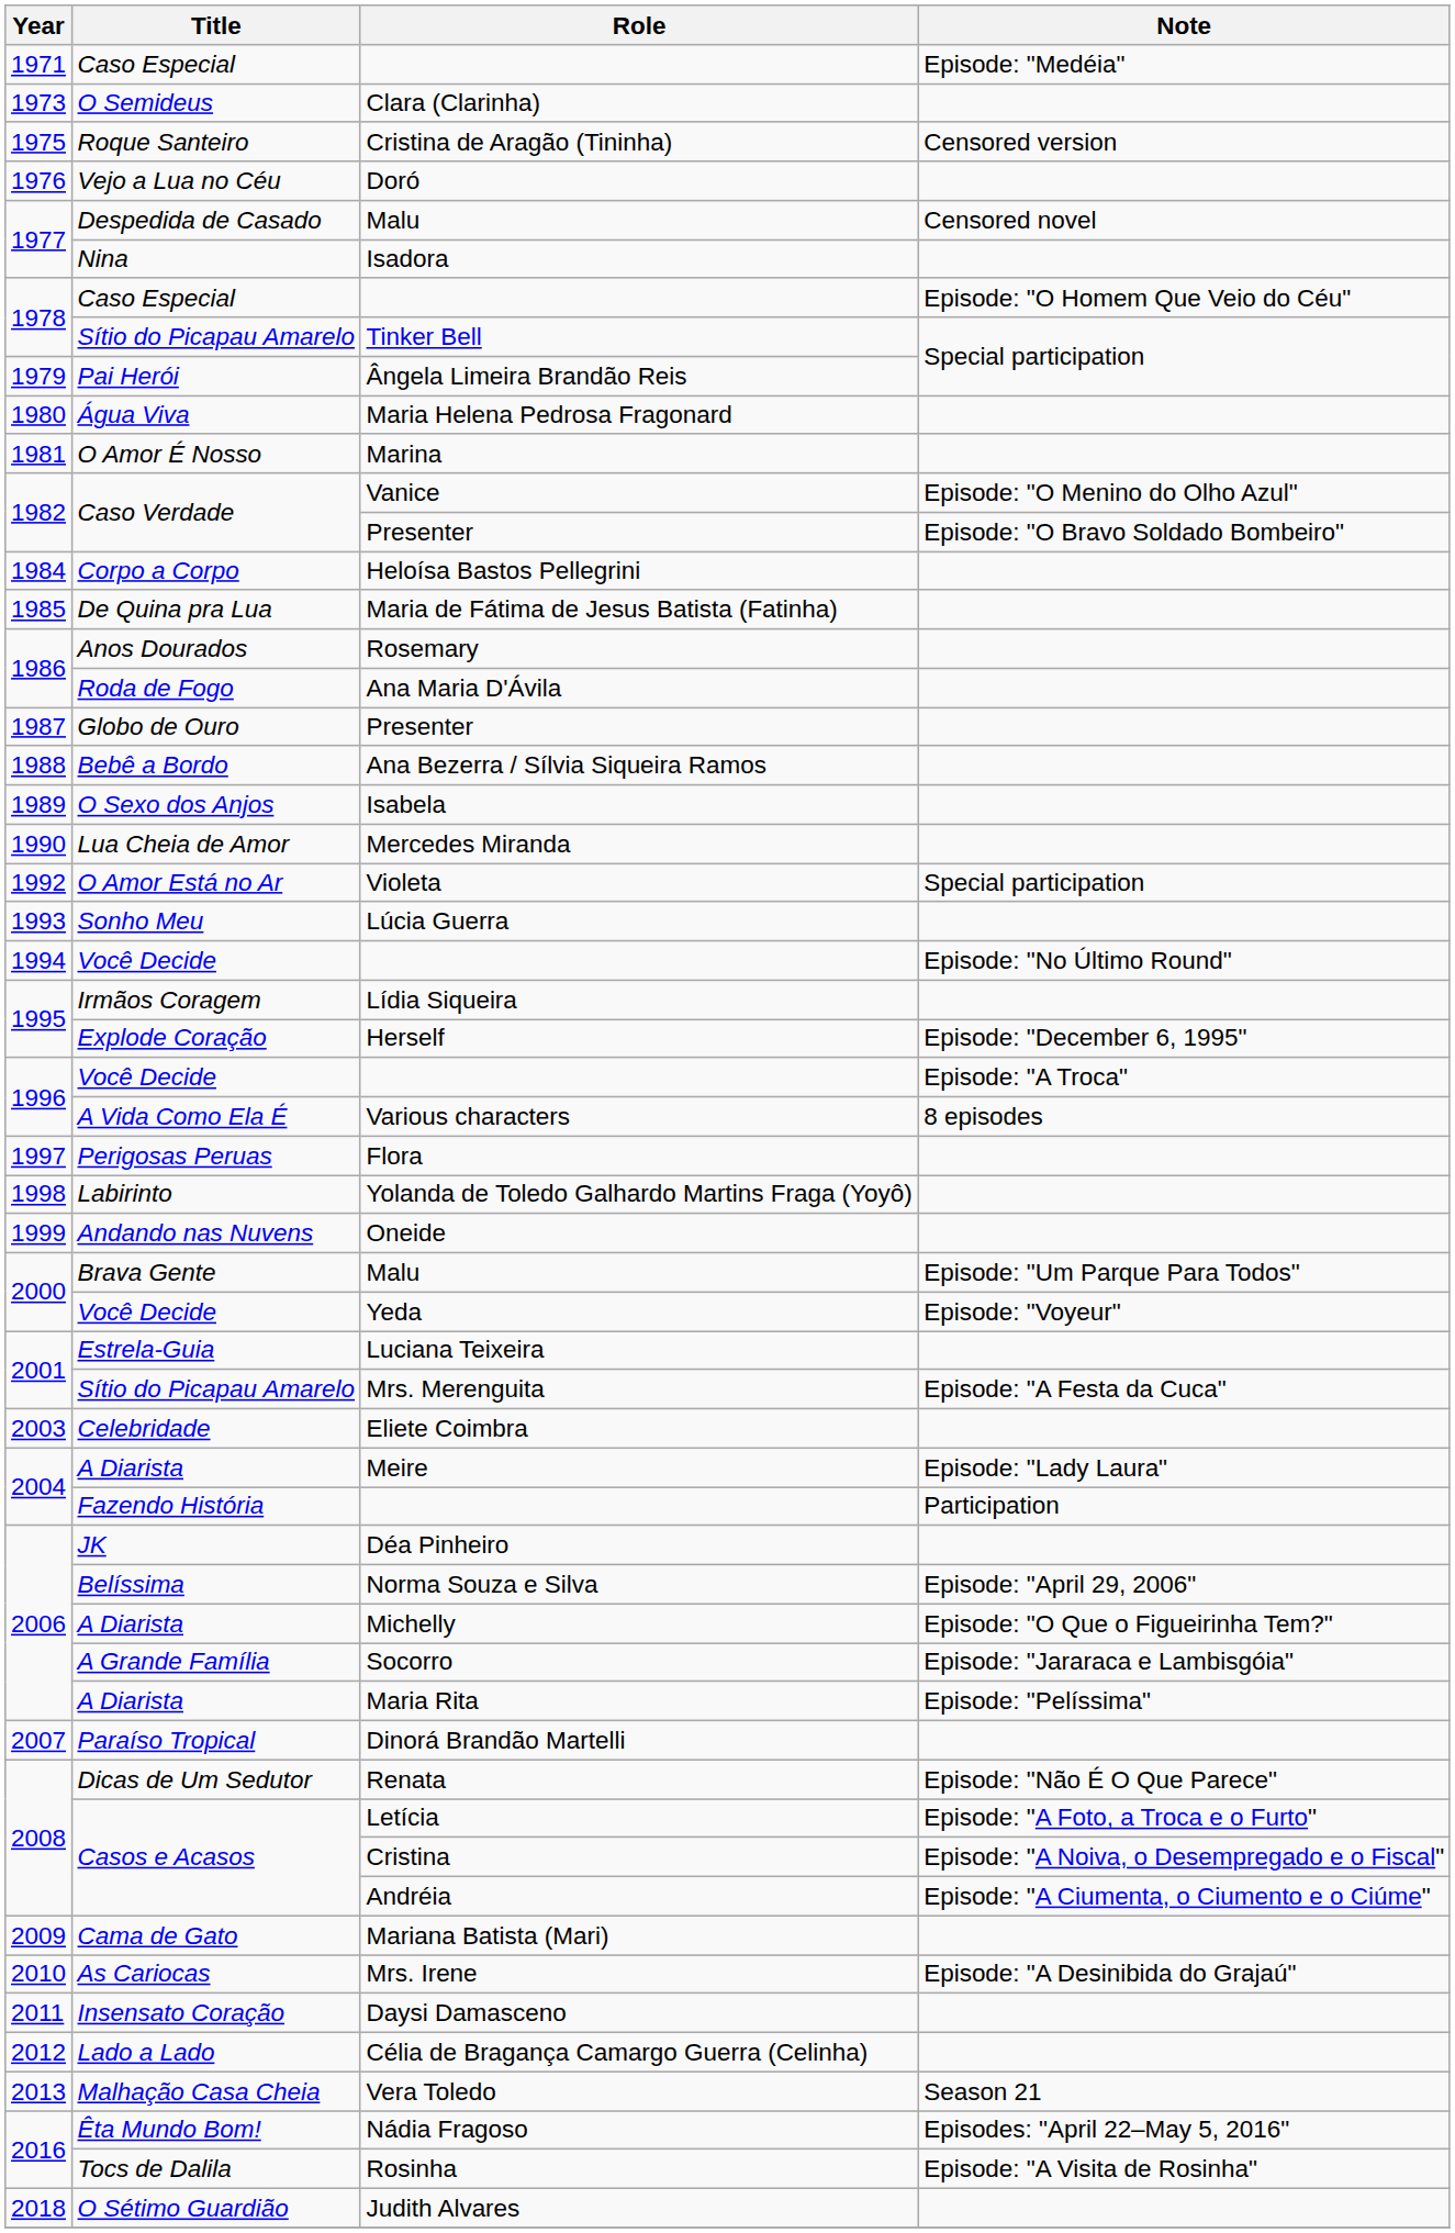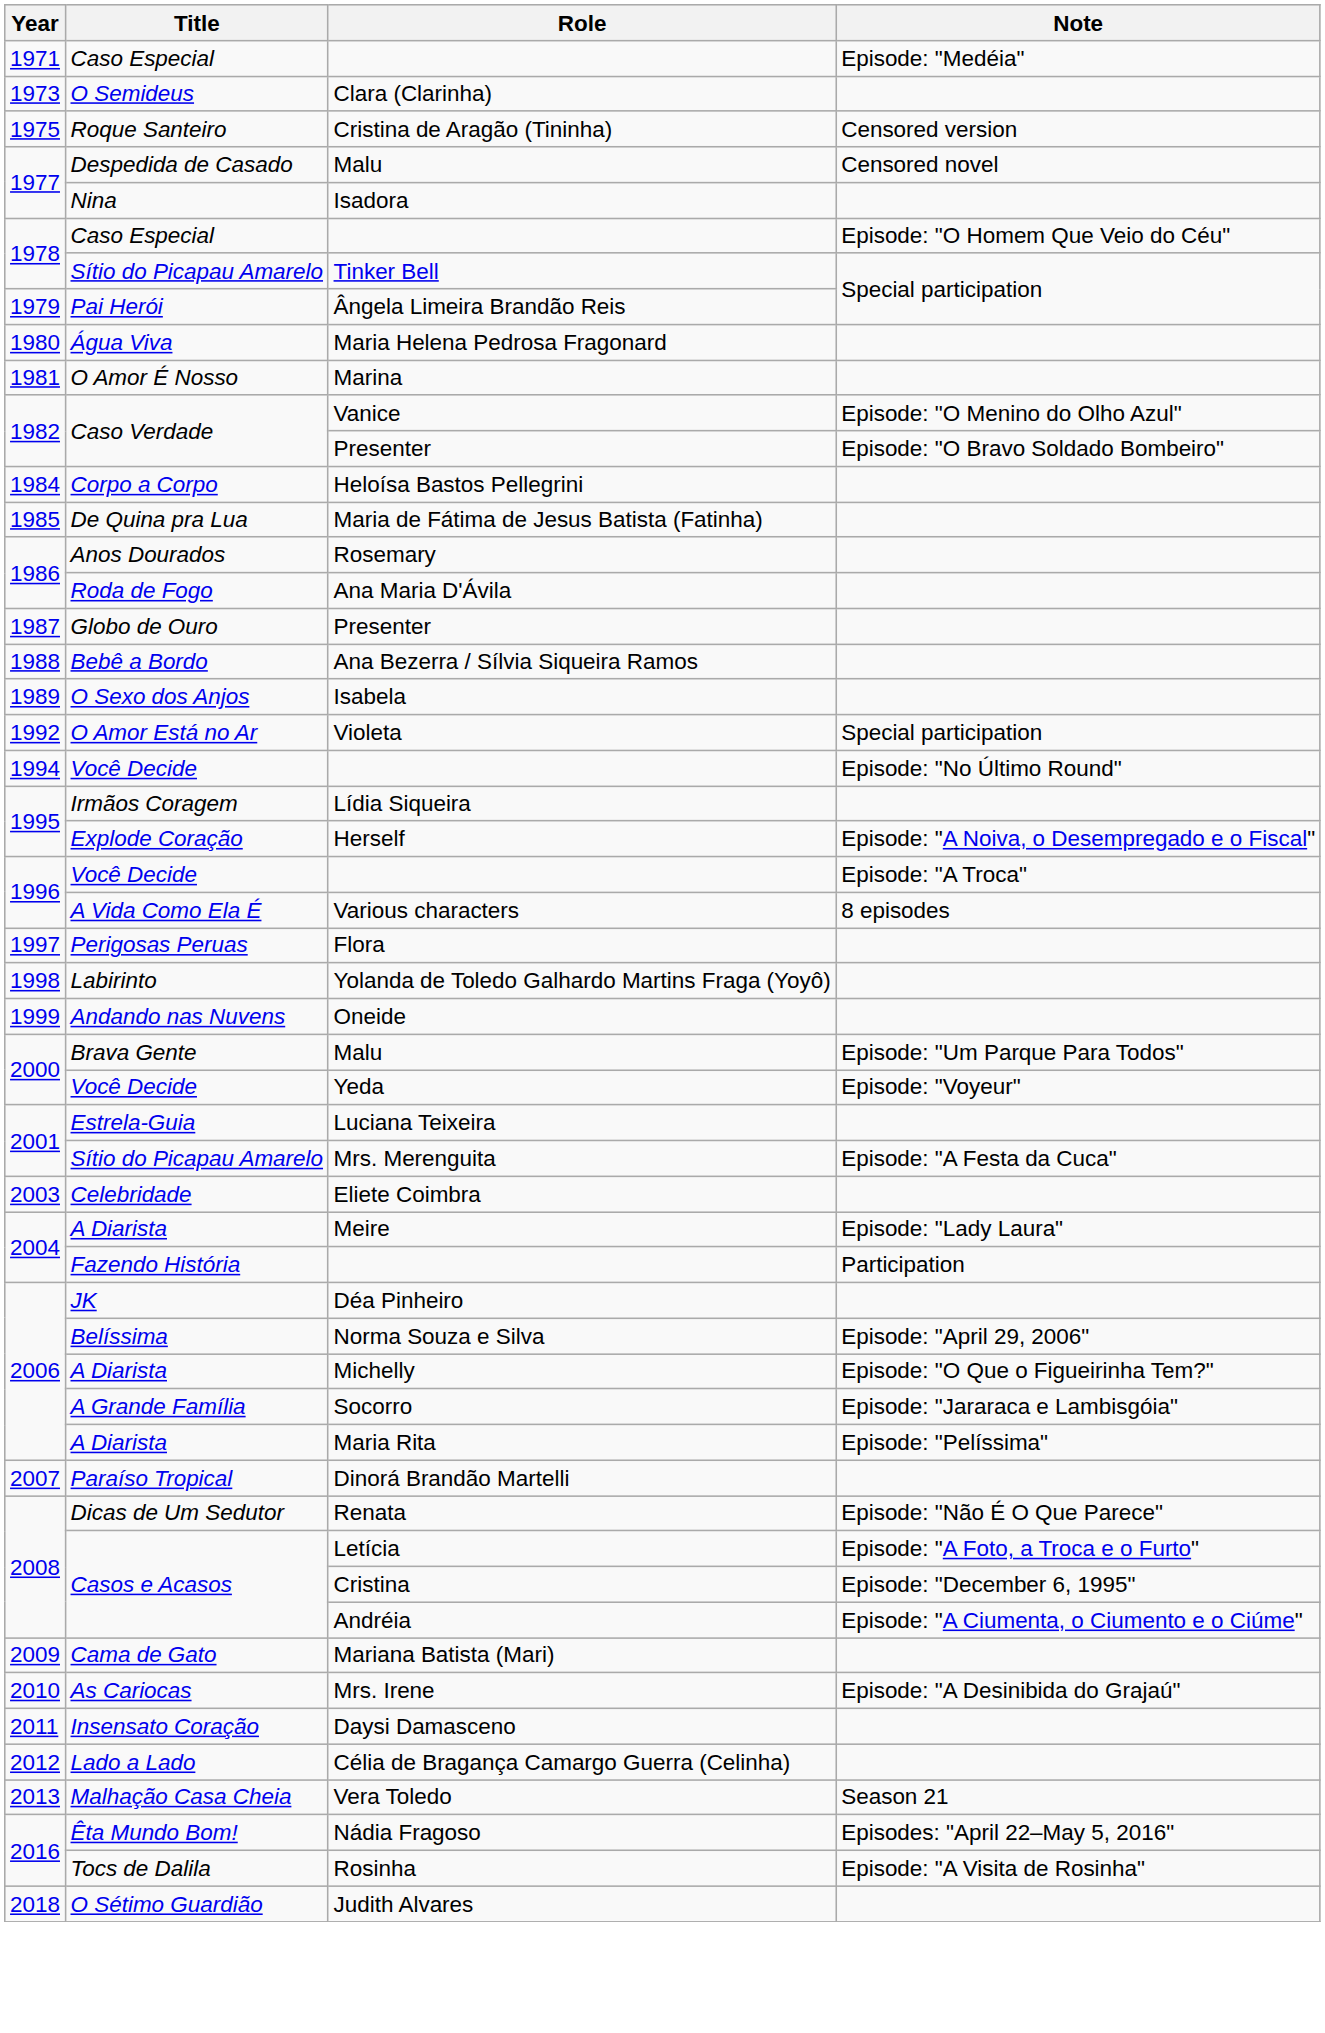 <table class="wikitable" style="font-size: 90%;">
 <tr>
 <th>Year</th>
 <th>Title</th>
 <th>Role</th>
 <th>Note</th>
 </tr>
 <tr>
 <td><a href='#'>1971</a></td>
 <td><em>Caso Especial</em></td>
 <td></td>
 <td>Episode: "Medéia"</td>
 </tr>
 <tr>
 <td><a href='#'>1973</a></td>
 <td><em><a href='#'>O Semideus</a></em></td>
 <td>Clara (Clarinha)</td>
 <td></td>
 </tr>
 <tr>
 <td><a href='#'>1975</a></td>
 <td><em>Roque Santeiro</em></td>
 <td>Cristina de Aragão (Tininha)</td>
 <td>Censored version</td>
-</tr>
-<tr>
-<td><a href='#'>1976</a></td>
-<td><em>Vejo a Lua no Céu</em></td>
-<td>Doró</td>
-<td></td>
 </tr>
 <tr>
 <td rowspan="2"><a href='#'>1977</a></td>
 <td><em>Despedida de Casado</em></td>
 <td>Malu</td>
 <td>Censored novel</td>
 </tr>
 <tr>
 <td><em>Nina</em></td>
 <td>Isadora</td>
 <td></td>
 </tr>
 <tr>
 <td rowspan="2"><a href='#'>1978</a></td>
 <td><em>Caso Especial</em></td>
 <td></td>
 <td>Episode: "O Homem Que Veio do Céu"</td>
 </tr>
 <tr>
 <td><em><a href='#'>Sítio do Picapau Amarelo</a></em></td>
 <td><a href='#'>Tinker Bell</a></td>
 <td rowspan="2">Special participation</td>
 </tr>
 <tr>
 <td><a href='#'>1979</a></td>
 <td><em><a href='#'>Pai Herói</a></em></td>
 <td>Ângela Limeira Brandão Reis</td>
 </tr>
 <tr>
 <td><a href='#'>1980</a></td>
 <td><em><a href='#'>Água Viva</a></em></td>
 <td>Maria Helena Pedrosa Fragonard</td>
 <td></td>
 </tr>
 <tr>
 <td><a href='#'>1981</a></td>
 <td><em>O Amor É Nosso</em></td>
 <td>Marina</td>
 <td></td>
 </tr>
 <tr>
 <td rowspan="2"><a href='#'>1982</a></td>
 <td rowspan="2"><em>Caso Verdade</em></td>
 <td>Vanice</td>
 <td>Episode: "O Menino do Olho Azul"</td>
 </tr>
 <tr>
 <td>Presenter</td>
 <td>Episode: "O Bravo Soldado Bombeiro"</td>
 </tr>
 <tr>
 <td><a href='#'>1984</a></td>
 <td><em><a href='#'>Corpo a Corpo</a></em></td>
 <td>Heloísa Bastos Pellegrini</td>
 <td></td>
 </tr>
 <tr>
 <td><a href='#'>1985</a></td>
 <td><em>De Quina pra Lua</em></td>
 <td>Maria de Fátima de Jesus Batista (Fatinha)</td>
 <td></td>
 </tr>
 <tr>
 <td rowspan="2"><a href='#'>1986</a></td>
 <td><em>Anos Dourados</em></td>
 <td>Rosemary</td>
 <td></td>
 </tr>
 <tr>
 <td><em><a href='#'>Roda de Fogo</a></em></td>
 <td>Ana Maria D'Ávila</td>
 <td></td>
 </tr>
 <tr>
 <td><a href='#'>1987</a></td>
 <td><em>Globo de Ouro</em></td>
 <td>Presenter</td>
 <td></td>
 </tr>
 <tr>
 <td><a href='#'>1988</a></td>
 <td><em><a href='#'>Bebê a Bordo</a></em></td>
 <td>Ana Bezerra / Sílvia Siqueira Ramos</td>
 <td></td>
 </tr>
 <tr>
 <td><a href='#'>1989</a></td>
 <td><em><a href='#'>O Sexo dos Anjos</a></em></td>
 <td>Isabela</td>
 <td></td>
 </tr>
 <tr>
-<td><a href='#'>1990</a></td>
-<td><em>Lua Cheia de Amor</em></td>
-<td>Mercedes Miranda</td>
-<td></td>
-</tr>
-<tr>
 <td><a href='#'>1992</a></td>
 <td><em><a href='#'>O Amor Está no Ar</a></em></td>
 <td>Violeta</td>
 <td>Special participation</td>
-</tr>
-<tr>
-<td><a href='#'>1993</a></td>
-<td><em><a href='#'>Sonho Meu</a></em></td>
-<td>Lúcia Guerra</td>
-<td></td>
 </tr>
 <tr>
 <td><a href='#'>1994</a></td>
 <td><em><a href='#'>Você Decide</a></em></td>
 <td></td>
 <td>Episode: "No Último Round"</td>
 </tr>
 <tr>
 <td rowspan="2"><a href='#'>1995</a></td>
 <td><em>Irmãos Coragem</em></td>
 <td>Lídia Siqueira</td>
 <td></td>
 </tr>
 <tr>
 <td><em><a href='#'>Explode Coração</a></em></td>
 <td>Herself</td>
-<td>Episode: "December 6, 1995"</td>
+<td>Episode: "<a href='#'>A Noiva, o Desempregado e o Fiscal</a>"</td>
 </tr>
 <tr>
 <td rowspan="2"><a href='#'>1996</a></td>
 <td><em><a href='#'>Você Decide</a></em></td>
 <td></td>
 <td>Episode: "A Troca"</td>
 </tr>
 <tr>
 <td><em><a href='#'>A Vida Como Ela É</a></em></td>
 <td>Various characters</td>
 <td>8 episodes</td>
 </tr>
 <tr>
 <td><a href='#'>1997</a></td>
 <td><em><a href='#'>Perigosas Peruas</a></em></td>
 <td>Flora</td>
 <td></td>
 </tr>
 <tr>
 <td><a href='#'>1998</a></td>
 <td><em>Labirinto</em></td>
 <td>Yolanda de Toledo Galhardo Martins Fraga (Yoyô)</td>
 <td></td>
 </tr>
 <tr>
 <td><a href='#'>1999</a></td>
 <td><em><a href='#'>Andando nas Nuvens</a></em></td>
 <td>Oneide</td>
 <td></td>
 </tr>
 <tr>
 <td rowspan="2"><a href='#'>2000</a></td>
 <td><em>Brava Gente</em></td>
 <td>Malu</td>
 <td>Episode: "Um Parque Para Todos"</td>
 </tr>
 <tr>
 <td><em><a href='#'>Você Decide</a></em></td>
 <td>Yeda</td>
 <td>Episode: "Voyeur"</td>
 </tr>
 <tr>
 <td rowspan="2"><a href='#'>2001</a></td>
 <td><em><a href='#'>Estrela-Guia</a></em></td>
 <td>Luciana Teixeira</td>
 <td></td>
 </tr>
 <tr>
 <td><em><a href='#'>Sítio do Picapau Amarelo</a></em></td>
 <td>Mrs. Merenguita</td>
 <td>Episode: "A Festa da Cuca"</td>
 </tr>
 <tr>
 <td><a href='#'>2003</a></td>
 <td><em><a href='#'>Celebridade</a></em></td>
 <td>Eliete Coimbra</td>
 <td></td>
 </tr>
 <tr>
 <td rowspan="2"><a href='#'>2004</a></td>
 <td><em><a href='#'>A Diarista</a></em></td>
 <td>Meire</td>
 <td>Episode: "Lady Laura"</td>
 </tr>
 <tr>
 <td><em><a href='#'>Fazendo História</a></em></td>
 <td></td>
 <td>Participation</td>
 </tr>
 <tr>
 <td rowspan="5"><a href='#'>2006</a></td>
 <td><em><a href='#'>JK</a></em></td>
 <td>Déa Pinheiro</td>
 <td></td>
 </tr>
 <tr>
 <td><em><a href='#'>Belíssima</a></em></td>
 <td>Norma Souza e Silva</td>
 <td>Episode: "April 29, 2006"</td>
 </tr>
 <tr>
 <td><em><a href='#'>A Diarista</a></em></td>
 <td>Michelly</td>
 <td>Episode: "O Que o Figueirinha Tem?"</td>
 </tr>
 <tr>
 <td><em><a href='#'>A Grande Família</a></em></td>
 <td>Socorro</td>
 <td>Episode: "Jararaca e Lambisgóia"</td>
 </tr>
 <tr>
 <td><em><a href='#'>A Diarista</a></em></td>
 <td>Maria Rita</td>
 <td>Episode: "Pelíssima"</td>
 </tr>
 <tr>
 <td><a href='#'>2007</a></td>
 <td><em><a href='#'>Paraíso Tropical</a></em></td>
 <td>Dinorá Brandão Martelli</td>
 <td></td>
 </tr>
 <tr>
 <td rowspan="4"><a href='#'>2008</a></td>
 <td><em>Dicas de Um Sedutor</em></td>
 <td>Renata</td>
 <td>Episode: "Não É O Que Parece"</td>
 </tr>
 <tr>
 <td rowspan="3"><em><a href='#'>Casos e Acasos</a></em></td>
 <td>Letícia</td>
 <td>Episode: "<a href='#'>A Foto, a Troca e o Furto</a>"</td>
 </tr>
 <tr>
 <td>Cristina</td>
-<td>Episode: "<a href='#'>A Noiva, o Desempregado e o Fiscal</a>"</td>
+<td>Episode: "December 6, 1995"</td>
 </tr>
 <tr>
 <td>Andréia</td>
 <td>Episode: "<a href='#'>A Ciumenta, o Ciumento e o Ciúme</a>"</td>
 </tr>
 <tr>
 <td><a href='#'>2009</a></td>
 <td><em><a href='#'>Cama de Gato</a></em></td>
 <td>Mariana Batista (Mari)</td>
 <td></td>
 </tr>
 <tr>
 <td><a href='#'>2010</a></td>
 <td><em><a href='#'>As Cariocas</a></em></td>
 <td>Mrs. Irene</td>
 <td>Episode: "A Desinibida do Grajaú"</td>
 </tr>
 <tr>
 <td><a href='#'>2011</a></td>
 <td><em><a href='#'>Insensato Coração</a></em></td>
 <td>Daysi Damasceno</td>
 <td></td>
 </tr>
 <tr>
 <td><a href='#'>2012</a></td>
 <td><em><a href='#'>Lado a Lado</a></em></td>
 <td>Célia de Bragança Camargo Guerra (Celinha)</td>
 <td></td>
 </tr>
 <tr>
 <td><a href='#'>2013</a></td>
 <td><em><a href='#'>Malhação Casa Cheia</a></em></td>
 <td>Vera Toledo</td>
 <td>Season 21</td>
 </tr>
 <tr>
 <td rowspan="2"><a href='#'>2016</a></td>
 <td><em><a href='#'>Êta Mundo Bom!</a></em></td>
 <td>Nádia Fragoso</td>
 <td>Episodes: "April 22–May 5, 2016"</td>
 </tr>
 <tr>
 <td><em>Tocs de Dalila</em></td>
 <td>Rosinha</td>
 <td>Episode: "A Visita de Rosinha"</td>
 </tr>
 <tr>
 <td><a href='#'>2018</a></td>
 <td><em><a href='#'>O Sétimo Guardião</a></em></td>
 <td>Judith Alvares</td>
 <td></td>
 </tr>
 <tr>
 </tr>
 </table>
